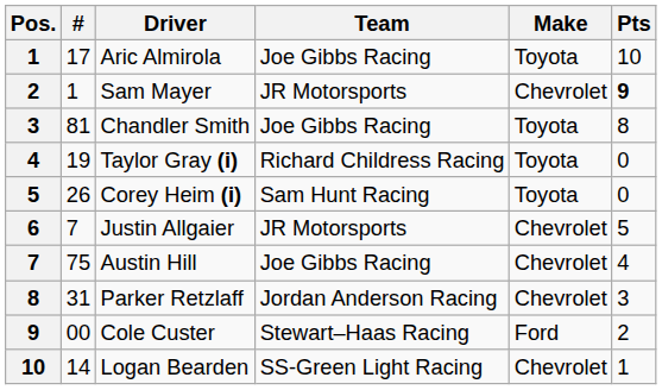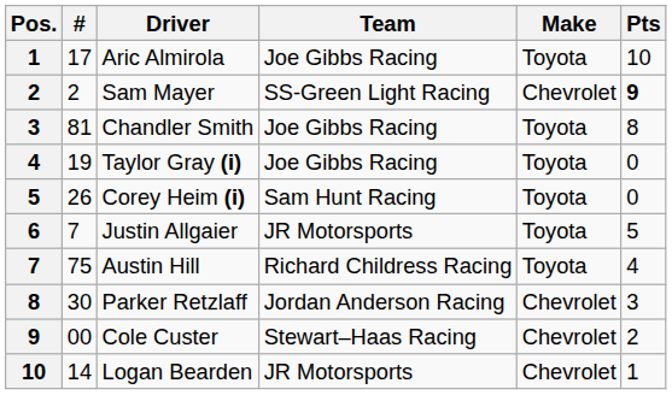 <table class="wikitable" style="font-size:95%">
 <tr>
 <th>Pos.</th>
 <th>#</th>
 <th>Driver</th>
 <th>Team</th>
 <th>Make</th>
 <th>Pts</th>
 </tr>
 <tr>
 <th>1</th>
 <td>17</td>
 <td>Aric Almirola</td>
 <td>Joe Gibbs Racing</td>
 <td>Toyota</td>
 <td>10</td>
 </tr>
 <tr>
 <th>2</th>
-<td>1</td>
+<td>2</td>
 <td>Sam Mayer</td>
-<td>JR Motorsports</td>
+<td>SS-Green Light Racing</td>
 <td>Chevrolet</td>
 <td><strong>9</strong></td>
 </tr>
 <tr>
 <th>3</th>
 <td>81</td>
 <td>Chandler Smith</td>
 <td>Joe Gibbs Racing</td>
 <td>Toyota</td>
 <td>8</td>
 </tr>
 <tr>
 <th>4</th>
 <td>19</td>
 <td>Taylor Gray <strong>(i)</strong></td>
-<td>Richard Childress Racing</td>
+<td>Joe Gibbs Racing</td>
 <td>Toyota</td>
 <td>0</td>
 </tr>
 <tr>
 <th>5</th>
 <td>26</td>
 <td>Corey Heim <strong>(i)</strong></td>
 <td>Sam Hunt Racing</td>
 <td>Toyota</td>
 <td>0</td>
 </tr>
 <tr>
 <th>6</th>
 <td>7</td>
 <td>Justin Allgaier</td>
 <td>JR Motorsports</td>
-<td>Chevrolet</td>
+<td>Toyota</td>
 <td>5</td>
 </tr>
 <tr>
 <th>7</th>
 <td>75</td>
 <td>Austin Hill</td>
-<td>Joe Gibbs Racing</td>
-<td>Chevrolet</td>
+<td>Richard Childress Racing</td>
+<td>Toyota</td>
 <td>4</td>
 </tr>
 <tr>
 <th>8</th>
-<td>31</td>
+<td>30</td>
 <td>Parker Retzlaff</td>
 <td>Jordan Anderson Racing</td>
 <td>Chevrolet</td>
 <td>3</td>
 </tr>
 <tr>
 <th>9</th>
 <td>00</td>
 <td>Cole Custer</td>
 <td>Stewart–Haas Racing</td>
-<td>Ford</td>
+<td>Chevrolet</td>
 <td>2</td>
 </tr>
 <tr>
 <th>10</th>
 <td>14</td>
 <td>Logan Bearden</td>
-<td>SS-Green Light Racing</td>
+<td>JR Motorsports</td>
 <td>Chevrolet</td>
 <td>1</td>
 </tr>
 </table>
